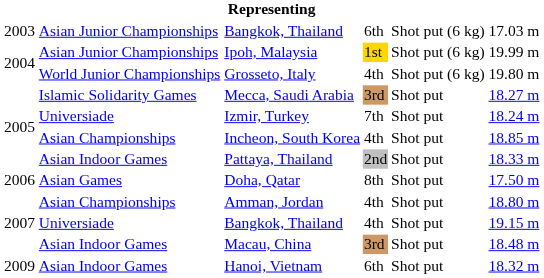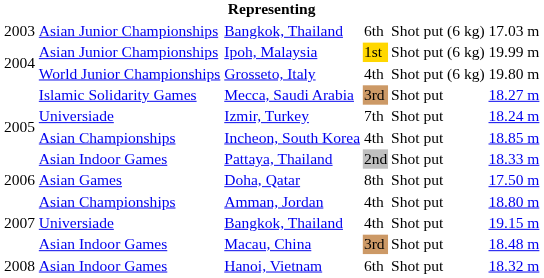 <table>
 <tr>
 <th colspan="6">Representing </th>
 </tr>
 <tr>
 <td>2003</td>
 <td><a href='#'>Asian Junior Championships</a></td>
 <td><a href='#'>Bangkok, Thailand</a></td>
 <td>6th</td>
 <td>Shot put (6 kg)</td>
 <td>17.03 m</td>
 </tr>
 <tr>
 <td rowspan=2>2004</td>
 <td><a href='#'>Asian Junior Championships</a></td>
 <td><a href='#'>Ipoh, Malaysia</a></td>
 <td bgcolor=gold>1st</td>
 <td>Shot put (6 kg)</td>
 <td>19.99 m</td>
 </tr>
 <tr>
 <td><a href='#'>World Junior Championships</a></td>
 <td><a href='#'>Grosseto, Italy</a></td>
 <td>4th</td>
 <td>Shot put (6 kg)</td>
 <td>19.80 m</td>
 </tr>
 <tr>
 <td rowspan=4>2005</td>
 <td><a href='#'>Islamic Solidarity Games</a></td>
 <td><a href='#'>Mecca, Saudi Arabia</a></td>
 <td bgcolor=cc9966>3rd</td>
 <td>Shot put</td>
 <td><a href='#'>18.27 m</a></td>
 </tr>
 <tr>
 <td><a href='#'>Universiade</a></td>
 <td><a href='#'>Izmir, Turkey</a></td>
 <td>7th</td>
 <td>Shot put</td>
 <td><a href='#'>18.24 m</a></td>
 </tr>
 <tr>
 <td><a href='#'>Asian Championships</a></td>
 <td><a href='#'>Incheon, South Korea</a></td>
 <td>4th</td>
 <td>Shot put</td>
 <td><a href='#'>18.85 m</a></td>
 </tr>
 <tr>
 <td><a href='#'>Asian Indoor Games</a></td>
 <td><a href='#'>Pattaya, Thailand</a></td>
 <td bgcolor=silver>2nd</td>
 <td>Shot put</td>
 <td><a href='#'>18.33 m</a></td>
 </tr>
 <tr>
 <td>2006</td>
 <td><a href='#'>Asian Games</a></td>
 <td><a href='#'>Doha, Qatar</a></td>
 <td>8th</td>
 <td>Shot put</td>
 <td><a href='#'>17.50 m</a></td>
 </tr>
 <tr>
 <td rowspan=3>2007</td>
 <td><a href='#'>Asian Championships</a></td>
 <td><a href='#'>Amman, Jordan</a></td>
 <td>4th</td>
 <td>Shot put</td>
 <td><a href='#'>18.80 m</a></td>
 </tr>
 <tr>
 <td><a href='#'>Universiade</a></td>
 <td><a href='#'>Bangkok, Thailand</a></td>
 <td>4th</td>
 <td>Shot put</td>
 <td><a href='#'>19.15 m</a></td>
 </tr>
 <tr>
 <td><a href='#'>Asian Indoor Games</a></td>
 <td><a href='#'>Macau, China</a></td>
 <td bgcolor=cc9966>3rd</td>
 <td>Shot put</td>
 <td><a href='#'>18.48 m</a></td>
 </tr>
 <tr>
-<td>2009</td>
+<td>2008</td>
 <td><a href='#'>Asian Indoor Games</a></td>
 <td><a href='#'>Hanoi, Vietnam</a></td>
 <td>6th</td>
 <td>Shot put</td>
 <td><a href='#'>18.32 m</a></td>
 </tr>
 </table>
